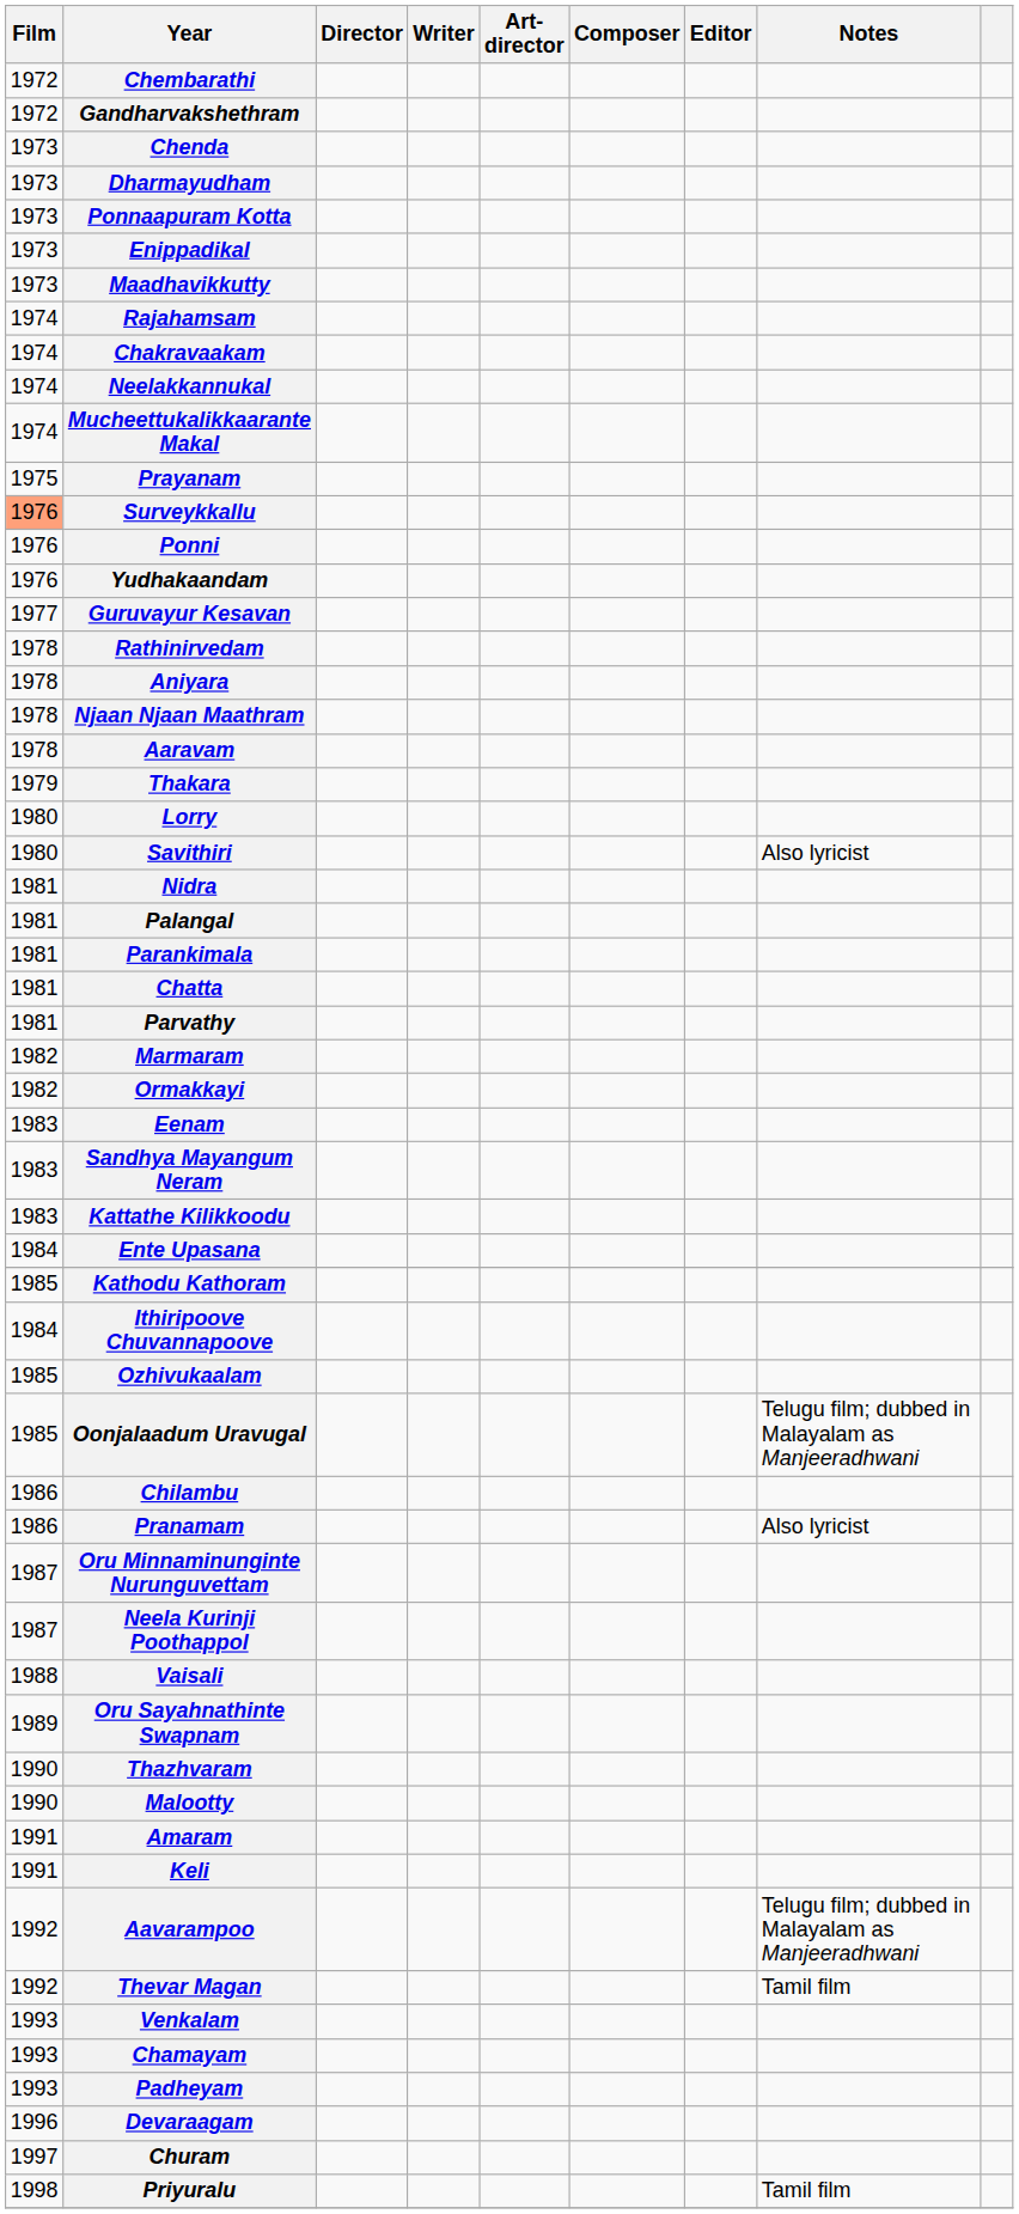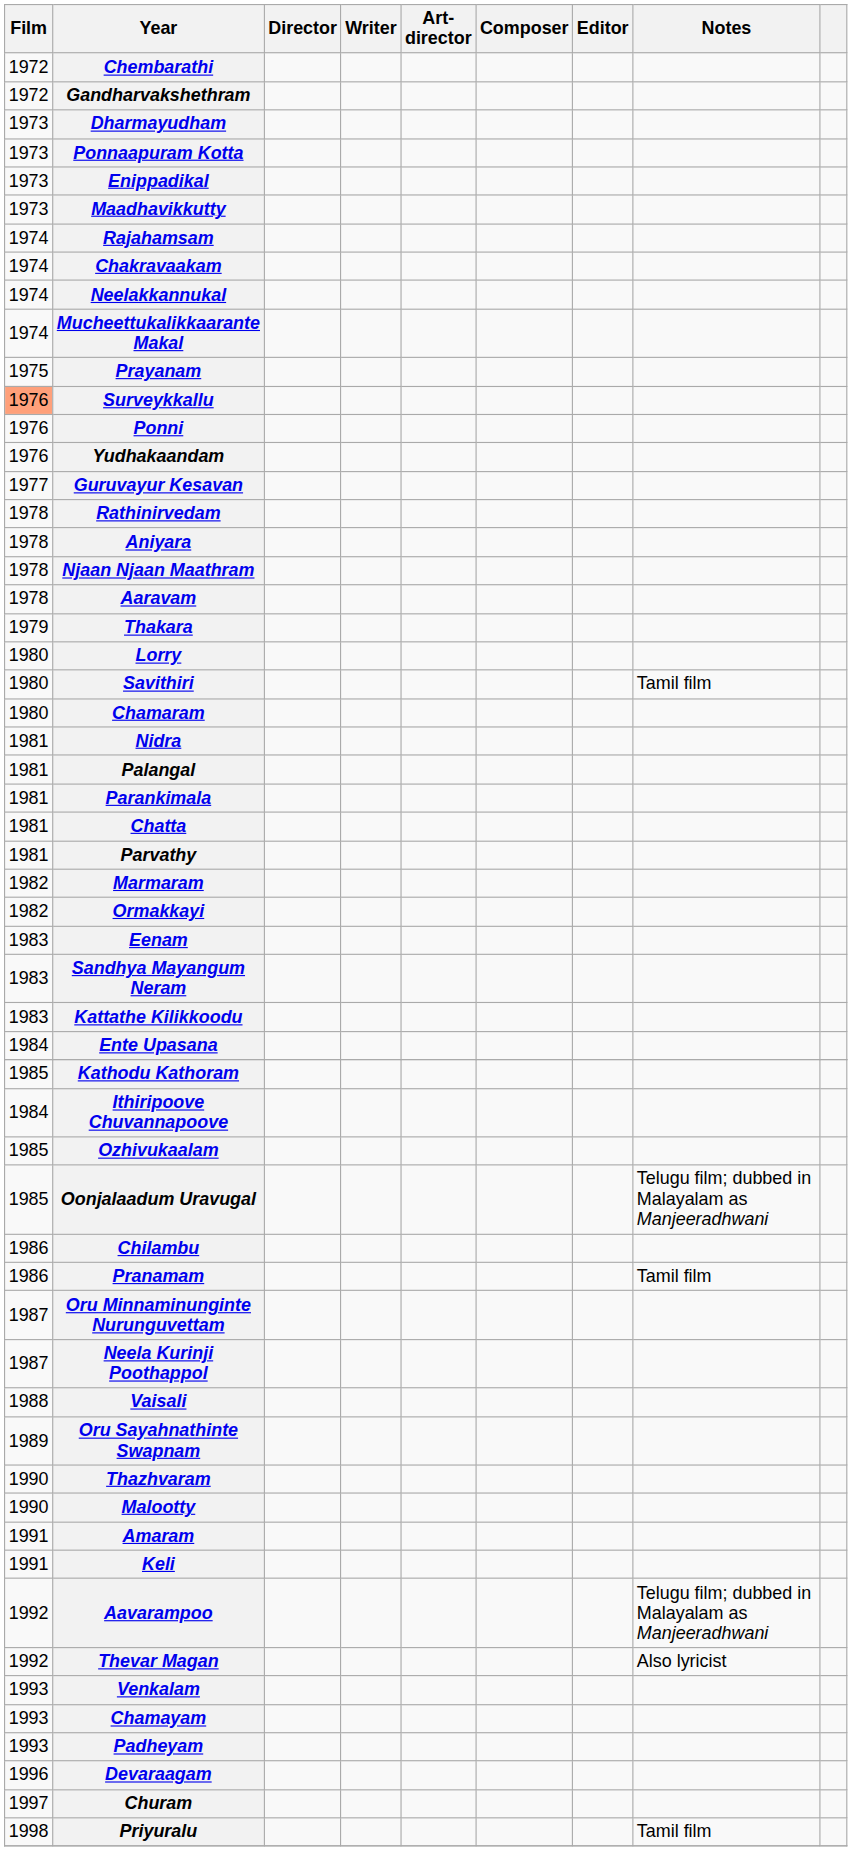 <table class="wikitable plainrowheaders sortable" style="margin-right: 0;">
 <tr>
 <th scope="col" style="width: 2em;">Film</th>
 <th scope="col" style="width: 10em;">Year</th>
 <th scope="col" style="width: 2em;">Director</th>
 <th scope="col" style="width: 2em;">Writer</th>
 <th scope="col" style="width: 2em;">Art-director</th>
 <th scope="col" style="width: 2em;">Composer</th>
 <th scope="col" style="width: 2em;">Editor</th>
 <th scope="col" style="width: 10em;">Notes</th>
 <th scope="col" style="width: 1em;" class="unsortable"></th>
 </tr>
 <tr>
 <td>1972</td>
 <th scope="row"><em><a href='#'>Chembarathi</a></em></th>
 <td></td>
 <td></td>
 <td></td>
 <td></td>
 <td></td>
 <td></td>
 <td></td>
 </tr>
 <tr>
 <td>1972</td>
 <th scope="row"><em>Gandharvakshethram</em></th>
-<td></td>
-<td></td>
-<td></td>
-<td></td>
-<td></td>
-<td></td>
-<td></td>
-</tr>
-<tr>
-<td>1973</td>
-<th scope="row"><em><a href='#'>Chenda</a></em></th>
 <td></td>
 <td></td>
 <td></td>
 <td></td>
 <td></td>
 <td></td>
 <td></td>
 </tr>
 <tr>
 <td>1973</td>
 <th scope="row"><em><a href='#'>Dharmayudham</a></em></th>
 <td></td>
 <td></td>
 <td></td>
 <td></td>
 <td></td>
 <td></td>
 <td></td>
 </tr>
 <tr>
 <td>1973</td>
 <th scope="row"><em><a href='#'>Ponnaapuram Kotta</a></em></th>
 <td></td>
 <td></td>
 <td></td>
 <td></td>
 <td></td>
 <td></td>
 <td></td>
 </tr>
 <tr>
 <td>1973</td>
 <th scope="row"><em><a href='#'>Enippadikal</a></em></th>
 <td></td>
 <td></td>
 <td></td>
 <td></td>
 <td></td>
 <td></td>
 <td></td>
 </tr>
 <tr>
 <td>1973</td>
 <th scope="row"><em><a href='#'>Maadhavikkutty</a></em></th>
 <td></td>
 <td></td>
 <td></td>
 <td></td>
 <td></td>
 <td></td>
 <td></td>
 </tr>
 <tr>
 <td>1974</td>
 <th scope="row"><em><a href='#'>Rajahamsam</a></em></th>
 <td></td>
 <td></td>
 <td></td>
 <td></td>
 <td></td>
 <td></td>
 <td></td>
 </tr>
 <tr>
 <td>1974</td>
 <th scope="row"><em><a href='#'>Chakravaakam</a></em></th>
 <td></td>
 <td></td>
 <td></td>
 <td></td>
 <td></td>
 <td></td>
 <td></td>
 </tr>
 <tr>
 <td>1974</td>
 <th scope="row"><em><a href='#'>Neelakkannukal</a></em></th>
 <td></td>
 <td></td>
 <td></td>
 <td></td>
 <td></td>
 <td></td>
 <td></td>
 </tr>
 <tr>
 <td>1974</td>
 <th scope="row"><em><a href='#'>Mucheettukalikkaarante Makal</a></em></th>
 <td></td>
 <td></td>
 <td></td>
 <td></td>
 <td></td>
 <td></td>
 <td></td>
 </tr>
 <tr>
 <td>1975</td>
 <th scope="row"><em><a href='#'>Prayanam</a></em></th>
 <td></td>
 <td></td>
 <td></td>
 <td></td>
 <td></td>
 <td></td>
 <td></td>
 </tr>
 <tr>
 <td style="background: lightsalmon;">1976</td>
 <th scope="row"><em><a href='#'>Surveykkallu</a></em></th>
 <td></td>
 <td></td>
 <td></td>
 <td></td>
 <td></td>
 <td></td>
 <td></td>
 </tr>
 <tr>
 <td>1976</td>
 <th scope="row"><em><a href='#'>Ponni</a></em></th>
 <td></td>
 <td></td>
 <td></td>
 <td></td>
 <td></td>
 <td></td>
 <td></td>
 </tr>
 <tr>
 <td>1976</td>
 <th scope="row"><em>Yudhakaandam</em></th>
 <td></td>
 <td></td>
 <td></td>
 <td></td>
 <td></td>
 <td></td>
 <td></td>
 </tr>
 <tr>
 <td>1977</td>
 <th scope="row"><em><a href='#'>Guruvayur Kesavan</a></em></th>
 <td></td>
 <td></td>
 <td></td>
 <td></td>
 <td></td>
 <td></td>
 <td></td>
 </tr>
 <tr>
 <td>1978</td>
 <th scope="row"><em><a href='#'>Rathinirvedam</a></em></th>
 <td></td>
 <td></td>
 <td></td>
 <td></td>
 <td></td>
 <td></td>
 <td></td>
 </tr>
 <tr>
 <td>1978</td>
 <th scope="row"><em><a href='#'>Aniyara</a></em></th>
 <td></td>
 <td></td>
 <td></td>
 <td></td>
 <td></td>
 <td></td>
 <td></td>
 </tr>
 <tr>
 <td>1978</td>
 <th scope="row"><em><a href='#'>Njaan Njaan Maathram</a></em></th>
 <td></td>
 <td></td>
 <td></td>
 <td></td>
 <td></td>
 <td></td>
 <td></td>
 </tr>
 <tr>
 <td>1978</td>
 <th scope="row"><em><a href='#'>Aaravam</a></em></th>
 <td></td>
 <td></td>
 <td></td>
 <td></td>
 <td></td>
 <td></td>
 <td></td>
 </tr>
 <tr>
 <td>1979</td>
 <th scope="row"><em><a href='#'>Thakara</a></em></th>
 <td></td>
 <td></td>
 <td></td>
 <td></td>
 <td></td>
 <td></td>
 <td></td>
 </tr>
 <tr>
 <td>1980</td>
 <th scope="row"><em><a href='#'>Lorry</a></em></th>
 <td></td>
 <td></td>
 <td></td>
 <td></td>
 <td></td>
 <td></td>
 <td></td>
 </tr>
 <tr>
 <td>1980</td>
 <th scope="row"><em><a href='#'>Savithiri</a></em></th>
 <td></td>
 <td></td>
 <td></td>
 <td></td>
 <td></td>
-<td>Also lyricist</td>
+<td>Tamil film</td>
+<td></td>
+</tr>
+<tr>
+<td>1980</td>
+<th scope="row"><em><a href='#'>Chamaram</a></em></th>
+<td></td>
+<td></td>
+<td></td>
+<td></td>
+<td></td>
+<td></td>
 <td></td>
 </tr>
 <tr>
 <td>1981</td>
 <th scope="row"><em><a href='#'>Nidra</a></em></th>
 <td></td>
 <td></td>
 <td></td>
 <td></td>
 <td></td>
 <td></td>
 <td></td>
 </tr>
 <tr>
 <td>1981</td>
 <th scope="row"><em>Palangal</em></th>
 <td></td>
 <td></td>
 <td></td>
 <td></td>
 <td></td>
 <td></td>
 <td></td>
 </tr>
 <tr>
 <td>1981</td>
 <th scope="row"><em><a href='#'>Parankimala</a></em></th>
 <td></td>
 <td></td>
 <td></td>
 <td></td>
 <td></td>
 <td></td>
 <td></td>
 </tr>
 <tr>
 <td>1981</td>
 <th scope="row"><em><a href='#'>Chatta</a></em></th>
 <td></td>
 <td></td>
 <td></td>
 <td></td>
 <td></td>
 <td></td>
 <td></td>
 </tr>
 <tr>
 <td>1981</td>
 <th scope="row"><em>Parvathy</em></th>
 <td></td>
 <td></td>
 <td></td>
 <td></td>
 <td></td>
 <td></td>
 <td></td>
 </tr>
 <tr>
 <td>1982</td>
 <th scope="row"><em><a href='#'>Marmaram</a></em></th>
 <td></td>
 <td></td>
 <td></td>
 <td></td>
 <td></td>
 <td></td>
 <td></td>
 </tr>
 <tr>
 <td>1982</td>
 <th scope="row"><em><a href='#'>Ormakkayi</a></em></th>
 <td></td>
 <td></td>
 <td></td>
 <td></td>
 <td></td>
 <td></td>
 <td></td>
 </tr>
 <tr>
 <td>1983</td>
 <th scope="row"><em><a href='#'>Eenam</a></em></th>
 <td></td>
 <td></td>
 <td></td>
 <td></td>
 <td></td>
 <td></td>
 <td></td>
 </tr>
 <tr>
 <td>1983</td>
 <th scope="row"><em><a href='#'>Sandhya Mayangum Neram</a></em></th>
 <td></td>
 <td></td>
 <td></td>
 <td></td>
 <td></td>
 <td></td>
 <td></td>
 </tr>
 <tr>
 <td>1983</td>
 <th scope="row"><em><a href='#'>Kattathe Kilikkoodu</a></em></th>
 <td></td>
 <td></td>
 <td></td>
 <td></td>
 <td></td>
 <td></td>
 <td></td>
 </tr>
 <tr>
 <td>1984</td>
 <th scope="row"><em><a href='#'>Ente Upasana</a></em></th>
 <td></td>
 <td></td>
 <td></td>
 <td></td>
 <td></td>
 <td></td>
 <td></td>
 </tr>
 <tr>
 </tr>
 <tr>
 <td>1985</td>
 <th scope="row"><em><a href='#'>Kathodu Kathoram</a></em></th>
 <td></td>
 <td></td>
 <td></td>
 <td></td>
 <td></td>
 <td></td>
 <td></td>
 </tr>
 <tr>
 <td>1984</td>
 <th scope="row"><em><a href='#'>Ithiripoove Chuvannapoove</a></em></th>
 <td></td>
 <td></td>
 <td></td>
 <td></td>
 <td></td>
 <td></td>
 <td></td>
 </tr>
 <tr>
 <td>1985</td>
 <th scope="row"><em><a href='#'>Ozhivukaalam</a></em></th>
 <td></td>
 <td></td>
 <td></td>
 <td></td>
 <td></td>
 <td></td>
 <td></td>
 </tr>
 <tr>
 <td>1985</td>
 <th scope="row"><em>Oonjalaadum Uravugal</em></th>
 <td></td>
 <td></td>
 <td></td>
 <td></td>
 <td></td>
 <td>Telugu film; dubbed in Malayalam as <em>Manjeeradhwani</em></td>
 <td></td>
 </tr>
 <tr>
 <td>1986</td>
 <th scope="row"><em><a href='#'>Chilambu</a></em></th>
 <td></td>
 <td></td>
 <td></td>
 <td></td>
 <td></td>
 <td></td>
 <td></td>
 </tr>
 <tr>
 <td>1986</td>
 <th scope="row"><em><a href='#'>Pranamam</a></em></th>
 <td></td>
 <td></td>
 <td></td>
 <td></td>
 <td></td>
-<td>Also lyricist</td>
+<td>Tamil film</td>
 <td></td>
 </tr>
 <tr>
 <td>1987</td>
 <th scope="row"><em><a href='#'>Oru Minnaminunginte Nurunguvettam</a></em></th>
 <td></td>
 <td></td>
 <td></td>
 <td></td>
 <td></td>
 <td></td>
 <td></td>
 </tr>
 <tr>
 <td>1987</td>
 <th scope="row"><em><a href='#'>Neela Kurinji Poothappol</a></em></th>
 <td></td>
 <td></td>
 <td></td>
 <td></td>
 <td></td>
 <td></td>
 <td></td>
 </tr>
 <tr>
 <td>1988</td>
 <th scope="row"><em><a href='#'>Vaisali</a></em></th>
 <td></td>
 <td></td>
 <td></td>
 <td></td>
 <td></td>
 <td></td>
 <td></td>
 </tr>
 <tr>
 <td>1989</td>
 <th scope="row"><em><a href='#'>Oru Sayahnathinte Swapnam</a></em></th>
 <td></td>
 <td></td>
 <td></td>
 <td></td>
 <td></td>
 <td></td>
 <td></td>
 </tr>
 <tr>
 <td>1990</td>
 <th scope="row"><em><a href='#'>Thazhvaram</a></em></th>
 <td></td>
 <td></td>
 <td></td>
 <td></td>
 <td></td>
 <td></td>
 <td></td>
 </tr>
 <tr>
 <td>1990</td>
 <th scope="row"><em><a href='#'>Malootty</a></em></th>
 <td></td>
 <td></td>
 <td></td>
 <td></td>
 <td></td>
 <td></td>
 <td></td>
 </tr>
 <tr>
 <td>1991</td>
 <th scope="row"><em><a href='#'>Amaram</a></em></th>
 <td></td>
 <td></td>
 <td></td>
 <td></td>
 <td></td>
 <td></td>
 <td></td>
 </tr>
 <tr>
 <td>1991</td>
 <th scope="row"><em><a href='#'>Keli</a></em></th>
 <td></td>
 <td></td>
 <td></td>
 <td></td>
 <td></td>
 <td></td>
 <td></td>
 </tr>
 <tr>
 <td>1992</td>
 <th scope="row"><em><a href='#'>Aavarampoo</a></em></th>
 <td></td>
 <td></td>
 <td></td>
 <td></td>
 <td></td>
 <td>Telugu film; dubbed in Malayalam as <em>Manjeeradhwani</em></td>
 <td></td>
 </tr>
 <tr>
 <td>1992</td>
 <th scope="row"><em><a href='#'>Thevar Magan</a></em></th>
 <td></td>
 <td></td>
 <td></td>
 <td></td>
 <td></td>
-<td>Tamil film</td>
+<td>Also lyricist</td>
 <td></td>
 </tr>
 <tr>
 <td>1993</td>
 <th scope="row"><em><a href='#'>Venkalam</a></em></th>
 <td></td>
 <td></td>
 <td></td>
 <td></td>
 <td></td>
 <td></td>
 <td></td>
 </tr>
 <tr>
 <td>1993</td>
 <th scope="row"><em><a href='#'>Chamayam</a></em></th>
 <td></td>
 <td></td>
 <td></td>
 <td></td>
 <td></td>
 <td></td>
 <td></td>
 </tr>
 <tr>
 <td>1993</td>
 <th scope="row"><em><a href='#'>Padheyam</a></em></th>
 <td></td>
 <td></td>
 <td></td>
 <td></td>
 <td></td>
 <td></td>
 <td></td>
 </tr>
 <tr>
 <td>1996</td>
 <th scope="row"><em><a href='#'>Devaraagam</a></em></th>
 <td></td>
 <td></td>
 <td></td>
 <td></td>
 <td></td>
 <td></td>
 <td></td>
 </tr>
 <tr>
 <td>1997</td>
 <th scope="row"><em>Churam</em></th>
 <td></td>
 <td></td>
 <td></td>
 <td></td>
 <td></td>
 <td></td>
 <td></td>
 </tr>
 <tr>
 <td>1998</td>
 <th scope="row"><em>Priyuralu</em></th>
 <td></td>
 <td></td>
 <td></td>
 <td></td>
 <td></td>
 <td>Tamil film</td>
 <td></td>
 </tr>
 <tr>
 </tr>
 </table>
